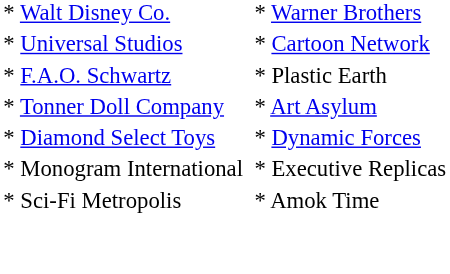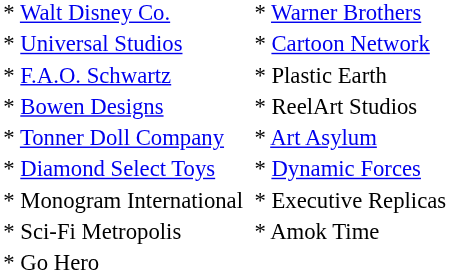 <table>
 <tr>
 <td>* <a href='#'>Walt Disney Co.</a></td>
 <td></td>
 <td>* <a href='#'>Warner Brothers</a></td>
 </tr>
 <tr>
 <td>* <a href='#'>Universal Studios</a></td>
 <td></td>
 <td>* <a href='#'>Cartoon Network</a></td>
 </tr>
 <tr>
 <td>* <a href='#'>F.A.O. Schwartz</a></td>
 <td></td>
 <td>* Plastic Earth</td>
+</tr>
+<tr>
+<td>* <a href='#'>Bowen Designs</a></td>
+<td></td>
+<td>* ReelArt Studios</td>
 </tr>
 <tr>
 <td>* <a href='#'>Tonner Doll Company</a></td>
 <td></td>
 <td>* <a href='#'>Art Asylum</a></td>
 </tr>
 <tr>
 <td>* <a href='#'>Diamond Select Toys</a></td>
 <td></td>
 <td>* <a href='#'>Dynamic Forces</a></td>
 </tr>
 <tr>
 <td>* Monogram International</td>
 <td></td>
 <td>* Executive Replicas</td>
 </tr>
 <tr>
 <td>* Sci-Fi Metropolis</td>
 <td></td>
 <td>* Amok Time</td>
 </tr>
+<tr>
+<td>* Go Hero</td>
+<td></td>
+<td></td>
+</tr>
 </table>
